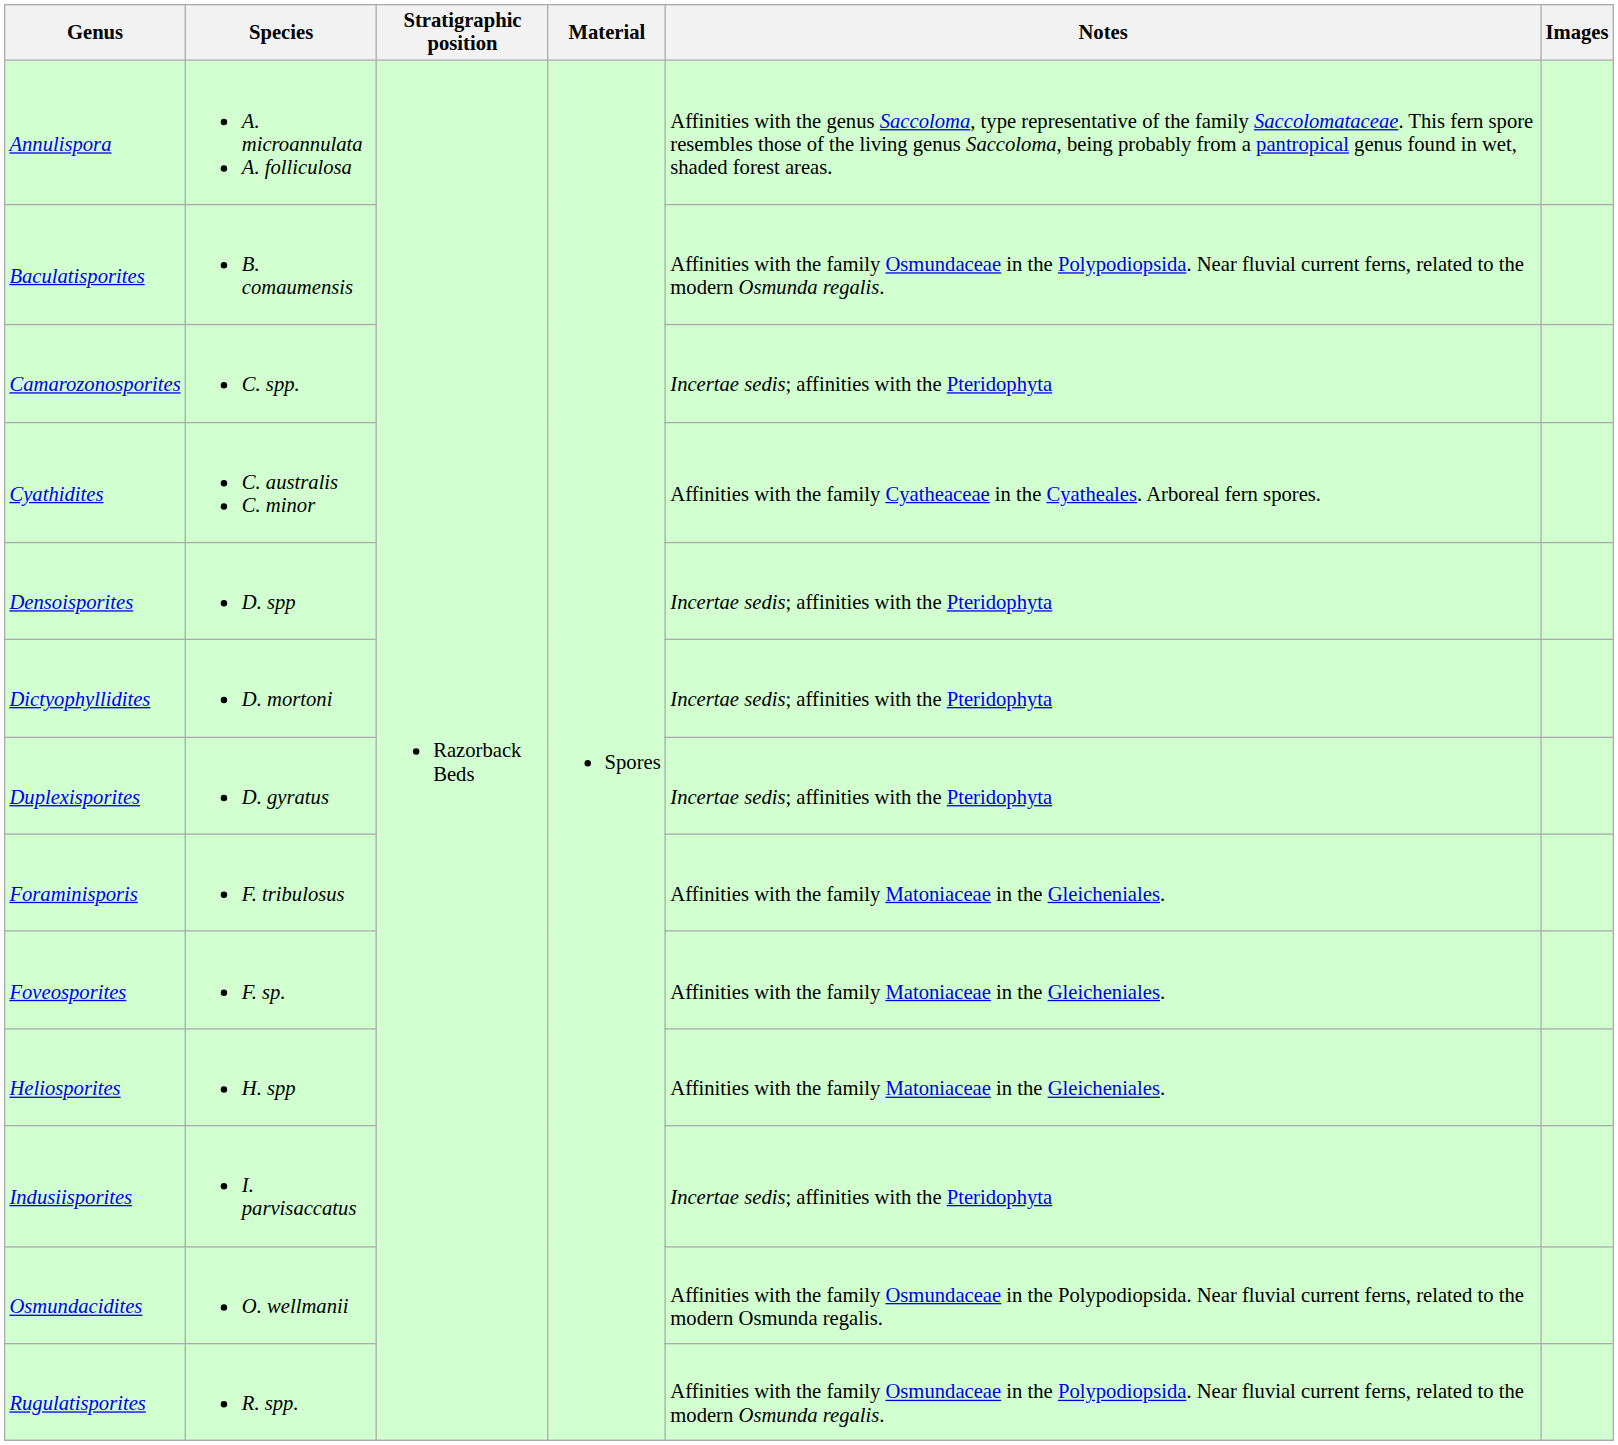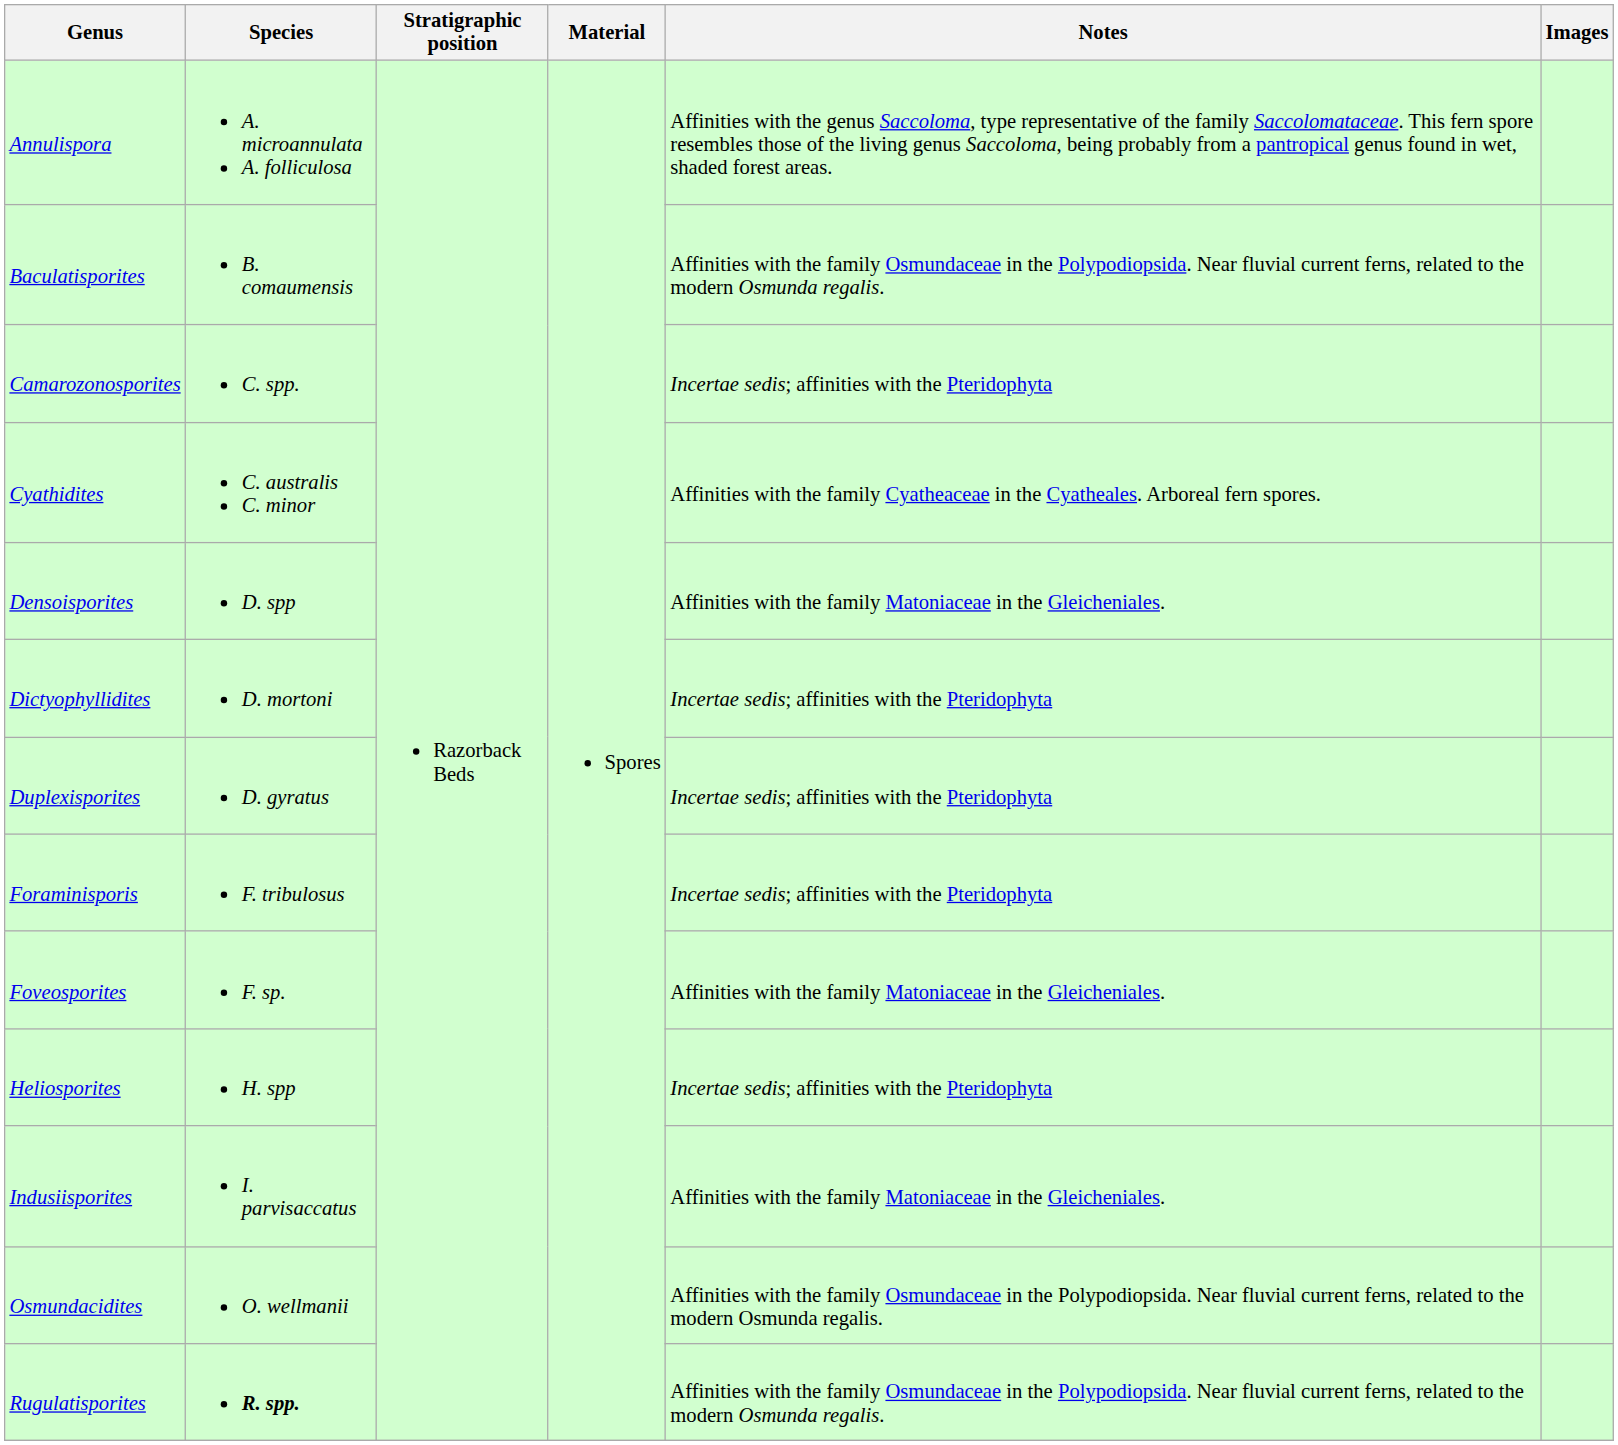 <table class = "wikitable">
 <tr>
 <th>Genus</th>
 <th>Species</th>
 <th>Stratigraphic position</th>
 <th>Material</th>
 <th>Notes</th>
 <th>Images</th>
 </tr>
 <tr>
 <td style="background:#D1FFCF;"><br><em><a href='#'>Annulispora</a></em></td>
 <td style="background:#D1FFCF;"><br><ul><li><em>A. microannulata</em></li><li><em>A. folliculosa</em></li></ul></td>
 <td rowspan="13" style="background:#D1FFCF;"><br><ul><li>Razorback Beds</li></ul></td>
 <td rowspan="13" style="background:#D1FFCF;"><br><ul><li>Spores</li></ul></td>
 <td style="background:#D1FFCF;"><br>Affinities with the genus <em><a href='#'>Saccoloma</a></em>, type representative of the family <em><a href='#'>Saccolomataceae</a></em>. This fern spore resembles those of the living genus <em>Saccoloma</em>, being probably from a <a href='#'>pantropical</a> genus found in wet, shaded forest areas.</td>
 <td style="background:#D1FFCF;"><br></td>
 </tr>
 <tr>
 <td style="background:#D1FFCF;"><br><em><a href='#'>Baculatisporites</a></em></td>
 <td style="background:#D1FFCF;"><br><ul><li><em>B. comaumensis</em></li></ul></td>
 <td style="background:#D1FFCF;"><br>Affinities with the family <a href='#'>Osmundaceae</a> in the <a href='#'>Polypodiopsida</a>. Near fluvial current ferns, related to the modern <em>Osmunda regalis</em>.</td>
 <td style="background:#D1FFCF;"><br></td>
 </tr>
 <tr>
 <td style="background:#D1FFCF;"><br><em><a href='#'>Camarozonosporites</a></em></td>
 <td style="background:#D1FFCF;"><br><ul><li><em>C. spp.</em></li></ul></td>
 <td style="background:#D1FFCF;"><br><em>Incertae sedis</em>; affinities with the <a href='#'>Pteridophyta</a></td>
 <td style="background:#D1FFCF;"></td>
 </tr>
 <tr>
 <td style="background:#D1FFCF;"><br><em><a href='#'>Cyathidites</a></em></td>
 <td style="background:#D1FFCF;"><br><ul><li><em>C. australis</em></li><li><em>C. minor</em></li></ul></td>
 <td style="background:#D1FFCF;"><br>Affinities with the family <a href='#'>Cyatheaceae</a> in the <a href='#'>Cyatheales</a>. Arboreal fern spores.</td>
 <td style="background:#D1FFCF;"><br></td>
 </tr>
 <tr>
 <td style="background:#D1FFCF;"><br><em><a href='#'>Densoisporites</a></em></td>
 <td style="background:#D1FFCF;"><br><ul><li><em>D. spp</em></li></ul></td>
-<td style="background:#D1FFCF;"><br><em>Incertae sedis</em>; affinities with the <a href='#'>Pteridophyta</a></td>
+<td style="background:#D1FFCF;"><br>Affinities with the family <a href='#'>Matoniaceae</a> in the <a href='#'>Gleicheniales</a>.</td>
 <td style="background:#D1FFCF;"></td>
 </tr>
 <tr>
 <td style="background:#D1FFCF;"><br><em><a href='#'>Dictyophyllidites</a></em></td>
 <td style="background:#D1FFCF;"><br><ul><li><em>D. mortoni</em></li></ul></td>
 <td style="background:#D1FFCF;"><br><em>Incertae sedis</em>; affinities with the <a href='#'>Pteridophyta</a></td>
 <td style="background:#D1FFCF;"></td>
 </tr>
 <tr>
 <td style="background:#D1FFCF;"><br><em><a href='#'>Duplexisporites</a></em></td>
 <td style="background:#D1FFCF;"><br><ul><li><em>D. gyratus</em></li></ul></td>
 <td style="background:#D1FFCF;"><br><em>Incertae sedis</em>; affinities with the <a href='#'>Pteridophyta</a></td>
 <td style="background:#D1FFCF;"></td>
 </tr>
 <tr>
 <td style="background:#D1FFCF;"><br><em><a href='#'>Foraminisporis</a></em></td>
 <td style="background:#D1FFCF;"><br><ul><li><em>F. tribulosus</em></li></ul></td>
-<td style="background:#D1FFCF;"><br>Affinities with the family <a href='#'>Matoniaceae</a> in the <a href='#'>Gleicheniales</a>.</td>
+<td style="background:#D1FFCF;"><br><em>Incertae sedis</em>; affinities with the <a href='#'>Pteridophyta</a></td>
 <td style="background:#D1FFCF;"></td>
 </tr>
 <tr>
 <td style="background:#D1FFCF;"><br><em><a href='#'>Foveosporites</a></em></td>
 <td style="background:#D1FFCF;"><br><ul><li><em>F. sp.</em></li></ul></td>
 <td style="background:#D1FFCF;"><br>Affinities with the family <a href='#'>Matoniaceae</a> in the <a href='#'>Gleicheniales</a>.</td>
 <td style="background:#D1FFCF;"></td>
 </tr>
 <tr>
 <td style="background:#D1FFCF;"><br><em><a href='#'>Heliosporites</a></em></td>
 <td style="background:#D1FFCF;"><br><ul><li><em>H. spp</em></li></ul></td>
-<td style="background:#D1FFCF;"><br>Affinities with the family <a href='#'>Matoniaceae</a> in the <a href='#'>Gleicheniales</a>.</td>
+<td style="background:#D1FFCF;"><br><em>Incertae sedis</em>; affinities with the <a href='#'>Pteridophyta</a></td>
 <td style="background:#D1FFCF;"></td>
 </tr>
 <tr>
 <td style="background:#D1FFCF;"><br><em><a href='#'>Indusiisporites</a></em> </td>
 <td style="background:#D1FFCF;"><br><ul><li><em>I. parvisaccatus</em></li></ul></td>
-<td style="background:#D1FFCF;"><br><em>Incertae sedis</em>; affinities with the <a href='#'>Pteridophyta</a></td>
+<td style="background:#D1FFCF;"><br>Affinities with the family <a href='#'>Matoniaceae</a> in the <a href='#'>Gleicheniales</a>.</td>
 <td style="background:#D1FFCF;"></td>
 </tr>
 <tr>
 <td style="background:#D1FFCF;"><br><em><a href='#'>Osmundacidites</a></em></td>
 <td style="background:#D1FFCF;"><br><ul><li><em>O. wellmanii</em></li></ul></td>
 <td style="background:#D1FFCF;"><br>Affinities with the family <a href='#'>Osmundaceae</a> in the Polypodiopsida. Near fluvial current ferns, related to the modern Osmunda regalis.</td>
 <td style="background:#D1FFCF;"></td>
 </tr>
 <tr>
 <td style="background:#D1FFCF;"><br><em><a href='#'>Rugulatisporites</a></em></td>
-<td style="background:#D1FFCF;"><br><ul><li><em>R. spp.</em></li></ul></td>
+<td style="background:#D1FFCF;"><strong><br><ul><li><em>R. spp.</em></li></ul></strong></td>
 <td style="background:#D1FFCF;"><br>Affinities with the family <a href='#'>Osmundaceae</a> in the <a href='#'>Polypodiopsida</a>. Near fluvial current ferns, related to the modern <em>Osmunda regalis</em>.</td>
 <td style="background:#D1FFCF;"></td>
 </tr>
 <tr>
 </tr>
 </table>
